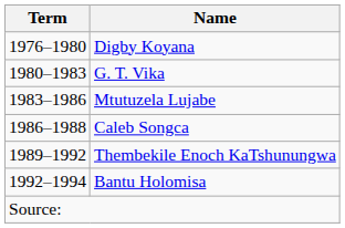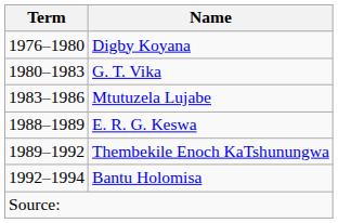 <table class="wikitable">
 <tr>
 <th>Term</th>
 <th>Name</th>
 </tr>
 <tr>
 <td>1976–1980</td>
 <td><a href='#'>Digby Koyana</a></td>
 </tr>
 <tr>
 <td>1980–1983</td>
 <td><a href='#'>G. T. Vika</a></td>
 </tr>
 <tr>
 <td>1983–1986</td>
 <td><a href='#'>Mtutuzela Lujabe</a></td>
 </tr>
 <tr>
-<td>1986–1988</td>
-<td><a href='#'>Caleb Songca</a></td>
+<td>1988–1989</td>
+<td><a href='#'>E. R. G. Keswa</a></td>
 </tr>
 <tr>
 <td>1989–1992</td>
 <td><a href='#'>Thembekile Enoch KaTshunungwa</a></td>
 </tr>
 <tr>
 <td>1992–1994</td>
 <td><a href='#'>Bantu Holomisa</a></td>
 </tr>
 <tr>
 <td colspan=2>Source: </td>
 </tr>
 </table>
